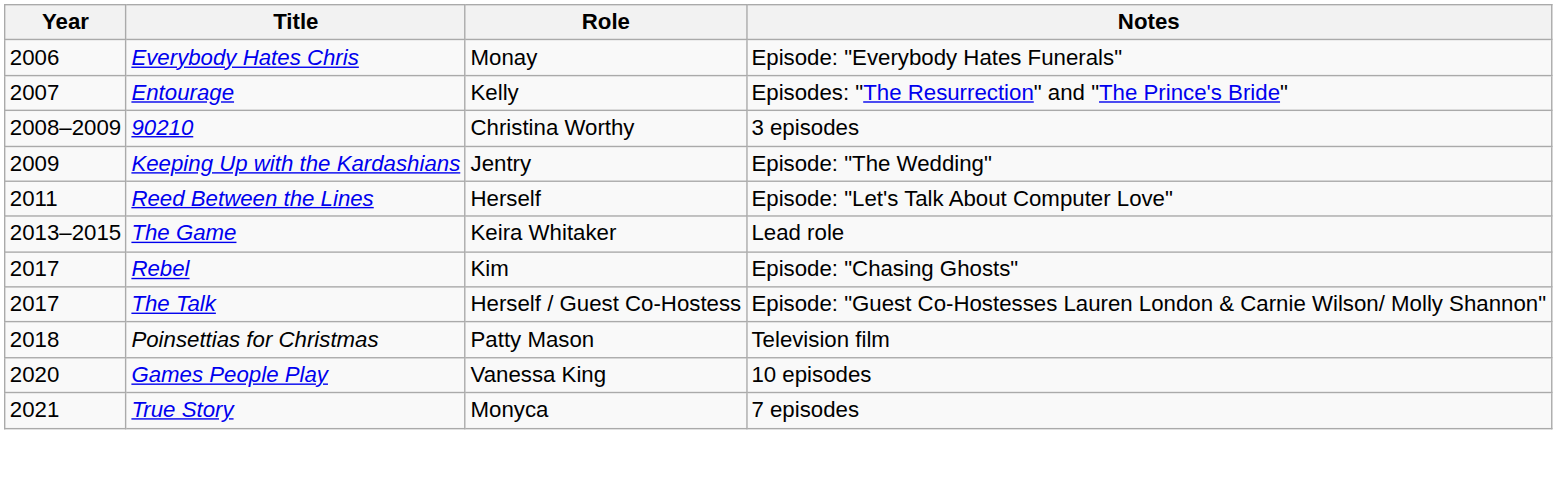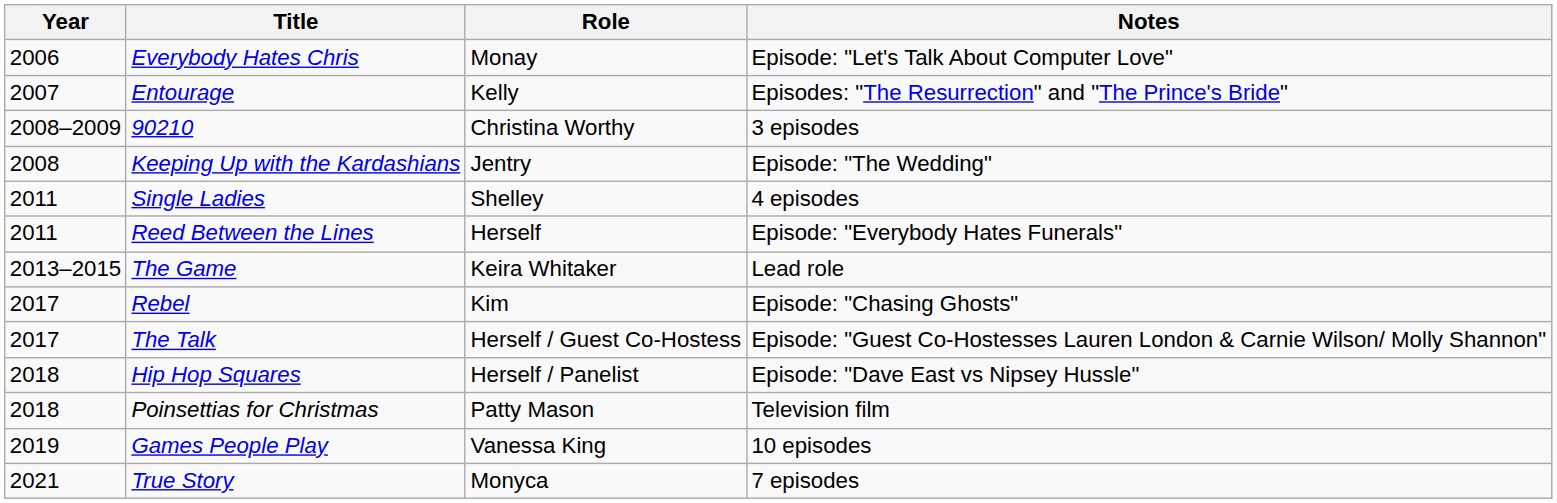 <table class="wikitable sortable">
 <tr>
 <th>Year</th>
 <th>Title</th>
 <th>Role</th>
 <th class="unsortable">Notes</th>
 </tr>
 <tr>
 <td>2006</td>
 <td><em><a href='#'>Everybody Hates Chris</a></em></td>
 <td>Monay</td>
-<td>Episode: "Everybody Hates Funerals"</td>
+<td>Episode: "Let's Talk About Computer Love"</td>
 </tr>
 <tr>
 <td>2007</td>
 <td><em><a href='#'>Entourage</a></em></td>
 <td>Kelly</td>
 <td>Episodes: "<a href='#'>The Resurrection</a>" and "<a href='#'>The Prince's Bride</a>"</td>
 </tr>
 <tr>
 <td>2008–2009</td>
 <td><em><a href='#'>90210</a></em></td>
 <td>Christina Worthy</td>
 <td>3 episodes</td>
 </tr>
 <tr>
-<td>2009</td>
+<td>2008</td>
 <td><em><a href='#'>Keeping Up with the Kardashians</a></em></td>
 <td>Jentry</td>
 <td>Episode: "The Wedding"</td>
 </tr>
 <tr>
 <td>2011</td>
+<td><em><a href='#'>Single Ladies</a></em></td>
+<td>Shelley</td>
+<td>4 episodes</td>
+</tr>
+<tr>
+<td>2011</td>
 <td><em><a href='#'>Reed Between the Lines</a></em></td>
 <td>Herself</td>
-<td>Episode: "Let's Talk About Computer Love"</td>
+<td>Episode: "Everybody Hates Funerals"</td>
 </tr>
 <tr>
 <td>2013–2015</td>
 <td><em><a href='#'>The Game</a></em></td>
 <td>Keira Whitaker</td>
 <td>Lead role</td>
 </tr>
 <tr>
 <td>2017</td>
 <td><em><a href='#'>Rebel</a></em></td>
 <td>Kim</td>
 <td>Episode: "Chasing Ghosts"</td>
 </tr>
 <tr>
 <td>2017</td>
 <td><em><a href='#'>The Talk</a></em></td>
 <td>Herself / Guest Co-Hostess</td>
 <td>Episode: "Guest Co-Hostesses Lauren London & Carnie Wilson/ Molly Shannon"</td>
 </tr>
 <tr>
 <td>2018</td>
+<td><em><a href='#'>Hip Hop Squares</a></em></td>
+<td>Herself / Panelist</td>
+<td>Episode: "Dave East vs Nipsey Hussle"</td>
+</tr>
+<tr>
+<td>2018</td>
 <td><em>Poinsettias for Christmas</em></td>
 <td>Patty Mason</td>
 <td>Television film</td>
 </tr>
 <tr>
-<td>2020</td>
+<td>2019</td>
 <td><em><a href='#'>Games People Play</a></em></td>
 <td>Vanessa King</td>
 <td>10 episodes</td>
 </tr>
 <tr>
 <td>2021</td>
 <td><em><a href='#'>True Story</a></em></td>
 <td>Monyca</td>
 <td>7 episodes</td>
 </tr>
 </table>
